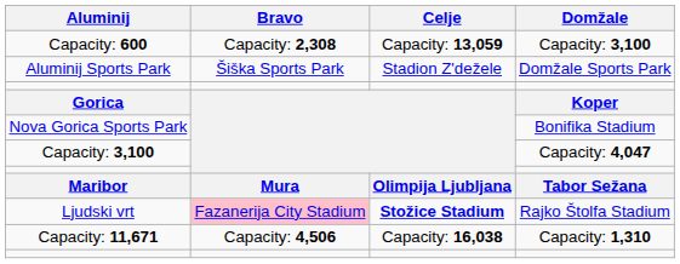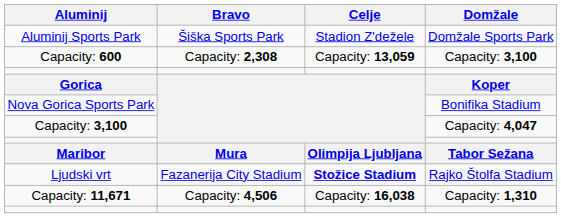 <table class="wikitable" style="text-align:center">
 <tr>
 <th><a href='#'>Aluminij</a></th>
 <th><a href='#'>Bravo</a></th>
 <th><a href='#'>Celje</a></th>
 <th><a href='#'>Domžale</a></th>
 </tr>
 <tr>
+<td><a href='#'>Aluminij Sports Park</a></td>
+<td><a href='#'>Šiška Sports Park</a></td>
+<td><a href='#'>Stadion Z'dežele</a></td>
+<td><a href='#'>Domžale Sports Park</a></td>
+</tr>
+<tr>
 <td>Capacity: <strong>600</strong></td>
 <td>Capacity: <strong>2,308</strong></td>
 <td>Capacity: <strong>13,059</strong></td>
 <td>Capacity: <strong>3,100</strong></td>
-</tr>
-<tr>
-<td><a href='#'>Aluminij Sports Park</a></td>
-<td><a href='#'>Šiška Sports Park</a></td>
-<td><a href='#'>Stadion Z'dežele</a></td>
-<td><a href='#'>Domžale Sports Park</a></td>
 </tr>
 <tr>
 <td></td>
 <td></td>
 <td></td>
 <td></td>
 </tr>
 <tr>
 <th><a href='#'>Gorica</a></th>
 <th colspan=2 rowspan=4><br></th>
 <th><a href='#'>Koper</a></th>
 </tr>
 <tr>
 <td><a href='#'>Nova Gorica Sports Park</a></td>
 <td><a href='#'>Bonifika Stadium</a></td>
 </tr>
 <tr>
 <td>Capacity: <strong>3,100</strong></td>
 <td>Capacity: <strong>4,047</strong></td>
 </tr>
 <tr>
 <td></td>
 <td></td>
 </tr>
 <tr>
 <th><a href='#'>Maribor</a></th>
 <th><a href='#'>Mura</a></th>
 <th><a href='#'>Olimpija Ljubljana</a></th>
 <th><a href='#'>Tabor Sežana</a></th>
 </tr>
 <tr>
 <td><a href='#'>Ljudski vrt</a></td>
-<td style="background: pink;"><a href='#'>Fazanerija City Stadium</a></td>
+<td><a href='#'>Fazanerija City Stadium</a></td>
 <td><strong><a href='#'>Stožice Stadium</a></strong></td>
 <td><a href='#'>Rajko Štolfa Stadium</a></td>
 </tr>
 <tr>
 <td>Capacity: <strong>11,671</strong></td>
 <td>Capacity: <strong>4,506</strong></td>
 <td>Capacity: <strong>16,038</strong></td>
 <td>Capacity: <strong>1,310</strong></td>
 </tr>
 <tr>
 <td></td>
 <td></td>
 <td></td>
 <td></td>
 </tr>
 </table>
